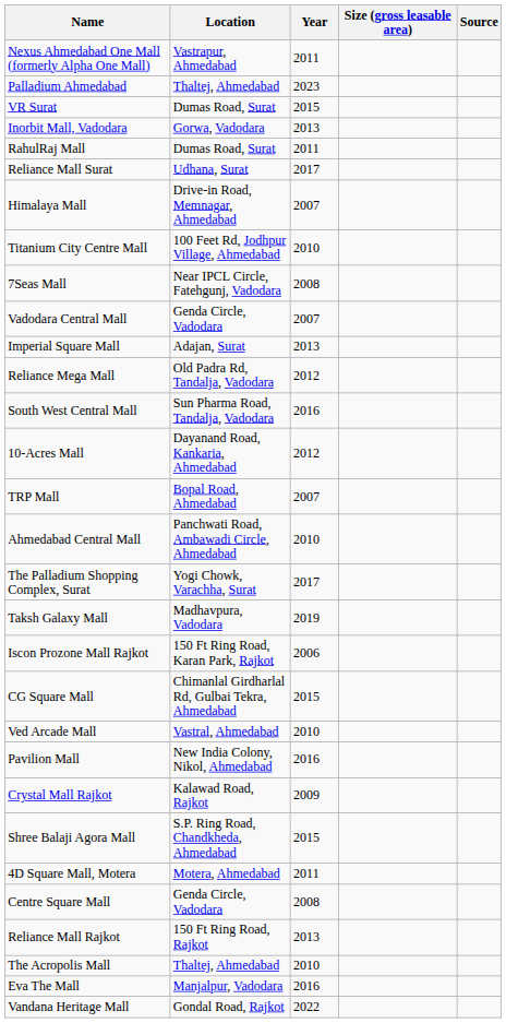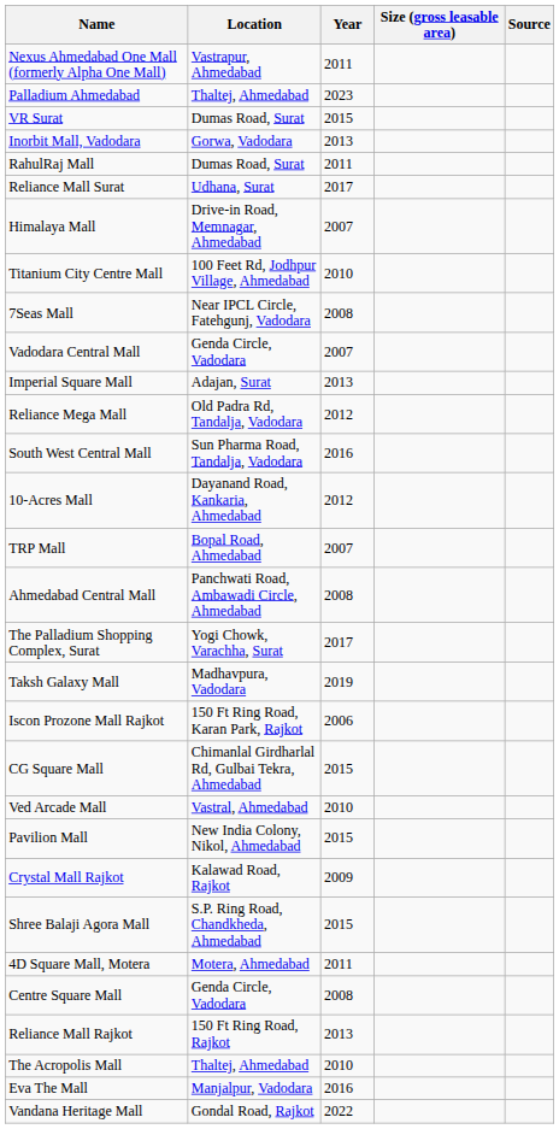 <table class="wikitable sortable">
 <tr>
 <th style="width:35%;">Name</th>
 <th style="width:25%;">Location</th>
 <th style="width:10%;">Year</th>
 <th style="width:25%;">Size (<a href='#'>gross leasable area</a>)</th>
 <th style="width:5%;">Source</th>
 </tr>
 <tr>
 <td><a href='#'>Nexus Ahmedabad One Mall (formerly Alpha One Mall)</a></td>
 <td><a href='#'>Vastrapur</a>, <a href='#'>Ahmedabad</a></td>
 <td>2011</td>
 <td></td>
 <td></td>
 </tr>
 <tr>
 <td><a href='#'>Palladium Ahmedabad</a></td>
 <td><a href='#'>Thaltej</a>, <a href='#'>Ahmedabad</a></td>
 <td>2023</td>
 <td></td>
 <td></td>
 </tr>
 <tr>
 <td><a href='#'>VR Surat</a></td>
 <td>Dumas Road, <a href='#'>Surat</a></td>
 <td>2015</td>
 <td></td>
 <td></td>
 </tr>
 <tr>
 <td><a href='#'>Inorbit Mall, Vadodara</a></td>
 <td><a href='#'>Gorwa</a>, <a href='#'>Vadodara</a></td>
 <td>2013</td>
 <td></td>
 <td></td>
 </tr>
 <tr>
 <td>RahulRaj Mall</td>
 <td>Dumas Road, <a href='#'>Surat</a></td>
 <td>2011</td>
 <td></td>
 <td></td>
 </tr>
 <tr>
 <td>Reliance Mall Surat</td>
 <td><a href='#'>Udhana</a>, <a href='#'>Surat</a></td>
 <td>2017</td>
 <td></td>
 <td></td>
 </tr>
 <tr>
 <td>Himalaya Mall</td>
 <td>Drive-in Road, <a href='#'>Memnagar</a>, <a href='#'>Ahmedabad</a></td>
 <td>2007</td>
 <td></td>
 <td></td>
 </tr>
 <tr>
 <td>Titanium City Centre Mall</td>
 <td>100 Feet Rd, <a href='#'>Jodhpur Village</a>, <a href='#'>Ahmedabad</a></td>
 <td>2010</td>
 <td></td>
 <td></td>
 </tr>
 <tr>
 <td>7Seas Mall</td>
 <td>Near IPCL Circle, Fatehgunj, <a href='#'>Vadodara</a></td>
 <td>2008</td>
 <td></td>
 <td></td>
 </tr>
 <tr>
 <td>Vadodara Central Mall</td>
 <td>Genda Circle, <a href='#'>Vadodara</a></td>
 <td>2007</td>
 <td></td>
 <td></td>
 </tr>
 <tr>
 <td>Imperial Square Mall</td>
 <td>Adajan, <a href='#'>Surat</a></td>
 <td>2013</td>
 <td></td>
 <td></td>
 </tr>
 <tr>
 <td>Reliance Mega Mall</td>
 <td>Old Padra Rd, <a href='#'>Tandalja</a>, <a href='#'>Vadodara</a></td>
 <td>2012</td>
 <td></td>
 <td></td>
 </tr>
 <tr>
 <td>South West Central Mall</td>
 <td>Sun Pharma Road, <a href='#'>Tandalja</a>, <a href='#'>Vadodara</a></td>
 <td>2016</td>
 <td></td>
 <td></td>
 </tr>
 <tr>
 <td>10-Acres Mall</td>
 <td>Dayanand Road, <a href='#'>Kankaria</a>, <a href='#'>Ahmedabad</a></td>
 <td>2012</td>
 <td></td>
 <td></td>
 </tr>
 <tr>
 <td>TRP Mall</td>
 <td><a href='#'>Bopal Road</a>, <a href='#'>Ahmedabad</a></td>
 <td>2007</td>
 <td></td>
 <td></td>
 </tr>
 <tr>
 <td>Ahmedabad Central Mall</td>
 <td>Panchwati Road, <a href='#'>Ambawadi Circle</a>, <a href='#'>Ahmedabad</a></td>
-<td>2010</td>
+<td>2008</td>
 <td></td>
 <td></td>
 </tr>
 <tr>
 <td>The Palladium Shopping Complex, Surat</td>
 <td>Yogi Chowk, <a href='#'>Varachha</a>, <a href='#'>Surat</a></td>
 <td>2017</td>
 <td></td>
 <td></td>
 </tr>
 <tr>
 <td>Taksh Galaxy Mall</td>
 <td>Madhavpura, <a href='#'>Vadodara</a></td>
 <td>2019</td>
 <td></td>
 <td></td>
 </tr>
 <tr>
 <td>Iscon Prozone Mall Rajkot</td>
 <td>150 Ft Ring Road, Karan Park, <a href='#'>Rajkot</a></td>
 <td>2006</td>
 <td></td>
 <td></td>
 </tr>
 <tr>
 <td>CG Square Mall</td>
 <td>Chimanlal Girdharlal Rd, Gulbai Tekra, <a href='#'>Ahmedabad</a></td>
 <td>2015</td>
 <td></td>
 <td></td>
 </tr>
 <tr>
 <td>Ved Arcade Mall</td>
 <td><a href='#'>Vastral</a>, <a href='#'>Ahmedabad</a></td>
 <td>2010</td>
 <td></td>
 <td></td>
 </tr>
 <tr>
 <td>Pavilion Mall</td>
 <td>New India Colony, Nikol, <a href='#'>Ahmedabad</a></td>
-<td>2016</td>
+<td>2015</td>
 <td></td>
 <td></td>
 </tr>
 <tr>
 <td><a href='#'>Crystal Mall Rajkot</a></td>
 <td>Kalawad Road, <a href='#'>Rajkot</a></td>
 <td>2009</td>
 <td></td>
 <td></td>
 </tr>
 <tr>
 <td>Shree Balaji Agora Mall</td>
 <td>S.P. Ring Road, <a href='#'>Chandkheda</a>, <a href='#'>Ahmedabad</a></td>
 <td>2015</td>
 <td></td>
 <td></td>
 </tr>
 <tr>
 <td>4D Square Mall, Motera</td>
 <td><a href='#'>Motera</a>, <a href='#'>Ahmedabad</a></td>
 <td>2011</td>
 <td></td>
 <td></td>
 </tr>
 <tr>
 <td>Centre Square Mall</td>
 <td>Genda Circle, <a href='#'>Vadodara</a></td>
 <td>2008</td>
 <td {[convert></td>
 <td></td>
 </tr>
 <tr>
 <td>Reliance Mall Rajkot</td>
 <td>150 Ft Ring Road, <a href='#'>Rajkot</a></td>
 <td>2013</td>
 <td></td>
 <td></td>
 </tr>
 <tr>
 <td>The Acropolis Mall</td>
 <td><a href='#'>Thaltej</a>, <a href='#'>Ahmedabad</a></td>
 <td>2010</td>
 <td></td>
 <td></td>
 </tr>
 <tr>
 <td>Eva The Mall</td>
 <td><a href='#'>Manjalpur</a>, <a href='#'>Vadodara</a></td>
 <td>2016</td>
 <td></td>
 <td></td>
 </tr>
 <tr>
 <td>Vandana Heritage Mall</td>
 <td>Gondal Road, <a href='#'>Rajkot</a></td>
 <td>2022</td>
 <td></td>
 <td></td>
 </tr>
 </table>
